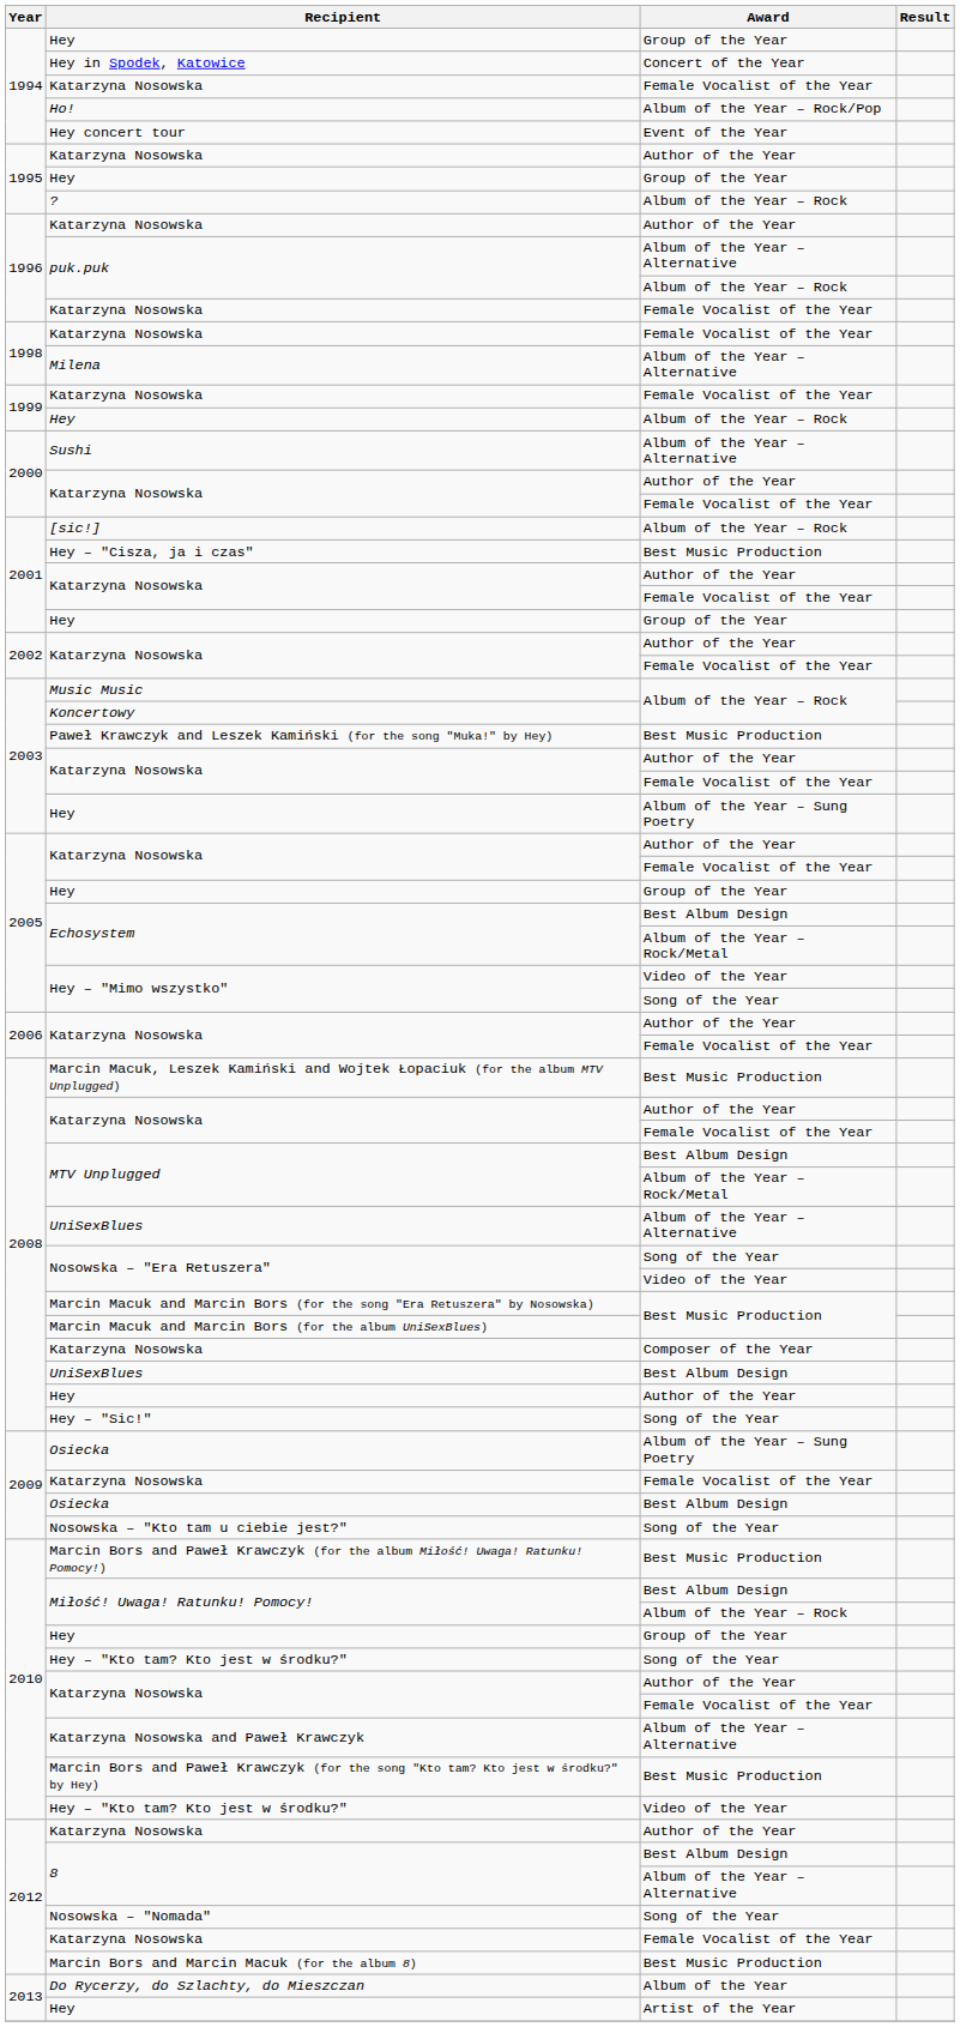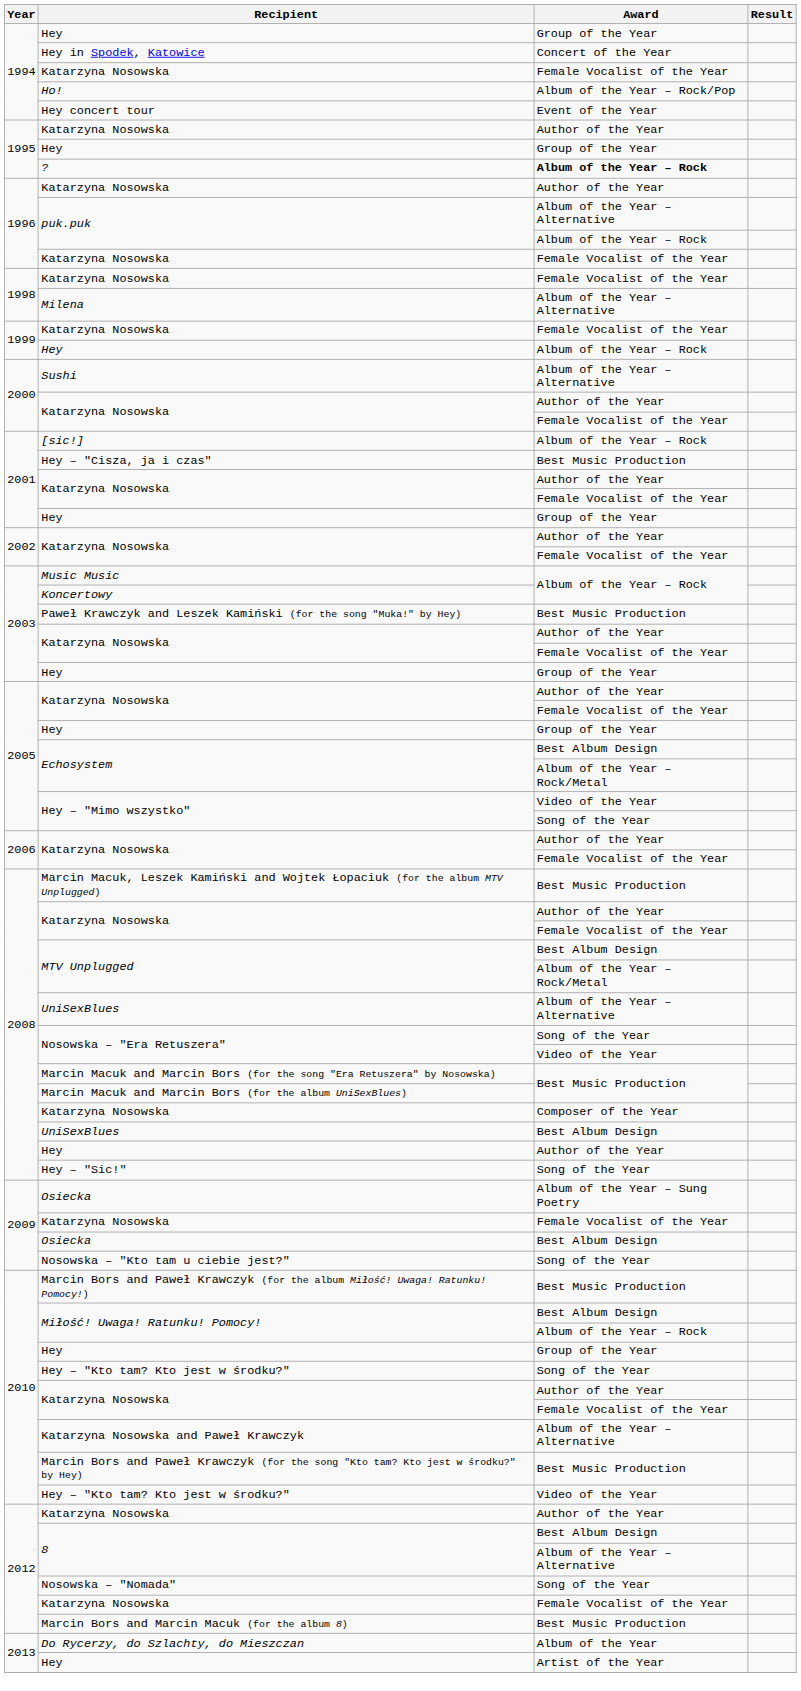 <table class="wikitable sortable" style=text-align:left;>
 <tr>
 <th>Year</th>
 <th>Recipient</th>
 <th>Award</th>
 <th>Result</th>
 </tr>
 <tr>
 <td rowspan="5">1994</td>
 <td>Hey</td>
 <td>Group of the Year</td>
 <td></td>
 </tr>
 <tr>
 <td>Hey in <a href='#'>Spodek</a>, <a href='#'>Katowice</a></td>
 <td>Concert of the Year</td>
 <td></td>
 </tr>
 <tr>
 <td>Katarzyna Nosowska</td>
 <td>Female Vocalist of the Year</td>
 <td></td>
 </tr>
 <tr>
 <td><em>Ho!</em></td>
 <td>Album of the Year – Rock/Pop</td>
 <td></td>
 </tr>
 <tr>
 <td>Hey concert tour</td>
 <td>Event of the Year</td>
 <td></td>
 </tr>
 <tr>
 <td rowspan="3">1995</td>
 <td>Katarzyna Nosowska</td>
 <td>Author of the Year</td>
 <td></td>
 </tr>
 <tr>
 <td>Hey</td>
 <td>Group of the Year</td>
 <td></td>
 </tr>
 <tr>
 <td><em>?</em></td>
-<td>Album of the Year – Rock</td>
+<td><strong>Album of the Year – Rock</strong></td>
 <td></td>
 </tr>
 <tr>
 <td rowspan="4">1996</td>
 <td>Katarzyna Nosowska</td>
 <td>Author of the Year</td>
 <td></td>
 </tr>
 <tr>
 <td rowspan="2"><em>puk.puk</em></td>
 <td>Album of the Year – Alternative</td>
 <td></td>
 </tr>
 <tr>
 <td>Album of the Year – Rock</td>
 <td></td>
 </tr>
 <tr>
 <td>Katarzyna Nosowska</td>
 <td>Female Vocalist of the Year</td>
 <td></td>
 </tr>
 <tr>
 <td rowspan="2">1998</td>
 <td>Katarzyna Nosowska</td>
 <td>Female Vocalist of the Year</td>
 <td></td>
 </tr>
 <tr>
 <td><em>Milena</em></td>
 <td>Album of the Year – Alternative</td>
 <td></td>
 </tr>
 <tr>
 <td rowspan="2">1999</td>
 <td>Katarzyna Nosowska</td>
 <td>Female Vocalist of the Year</td>
 <td></td>
 </tr>
 <tr>
 <td><em>Hey</em></td>
 <td>Album of the Year – Rock</td>
 <td></td>
 </tr>
 <tr>
 <td rowspan="3">2000</td>
 <td><em>Sushi</em></td>
 <td>Album of the Year – Alternative</td>
 <td></td>
 </tr>
 <tr>
 <td rowspan="2">Katarzyna Nosowska</td>
 <td>Author of the Year</td>
 <td></td>
 </tr>
 <tr>
 <td>Female Vocalist of the Year</td>
 <td></td>
 </tr>
 <tr>
 <td rowspan="5">2001</td>
 <td><em>[sic!]</em></td>
 <td>Album of the Year – Rock</td>
 <td></td>
 </tr>
 <tr>
 <td>Hey – "Cisza, ja i czas"</td>
 <td>Best Music Production</td>
 <td></td>
 </tr>
 <tr>
 <td rowspan="2">Katarzyna Nosowska</td>
 <td>Author of the Year</td>
 <td></td>
 </tr>
 <tr>
 <td>Female Vocalist of the Year</td>
 <td></td>
 </tr>
 <tr>
 <td>Hey</td>
 <td>Group of the Year</td>
 <td></td>
 </tr>
 <tr>
 <td rowspan="2">2002</td>
 <td rowspan="2">Katarzyna Nosowska</td>
 <td>Author of the Year</td>
 <td></td>
 </tr>
 <tr>
 <td>Female Vocalist of the Year</td>
 <td></td>
 </tr>
 <tr>
 <td rowspan="6">2003</td>
 <td><em>Music Music</em></td>
 <td rowspan="2">Album of the Year – Rock</td>
 <td></td>
 </tr>
 <tr>
 <td><em>Koncertowy</em></td>
 <td></td>
 </tr>
 <tr>
 <td>Paweł Krawczyk and Leszek Kamiński <small>(for the song "Muka!" by Hey)</small></td>
 <td>Best Music Production</td>
 <td></td>
 </tr>
 <tr>
 <td rowspan="2">Katarzyna Nosowska</td>
 <td>Author of the Year</td>
 <td></td>
 </tr>
 <tr>
 <td>Female Vocalist of the Year</td>
 <td></td>
 </tr>
 <tr>
 <td>Hey</td>
-<td>Album of the Year – Sung Poetry</td>
+<td>Group of the Year</td>
 <td></td>
 </tr>
 <tr>
 <td rowspan="7">2005</td>
 <td rowspan="2">Katarzyna Nosowska</td>
 <td>Author of the Year</td>
 <td></td>
 </tr>
 <tr>
 <td>Female Vocalist of the Year</td>
 <td></td>
 </tr>
 <tr>
 <td>Hey</td>
 <td>Group of the Year</td>
 <td></td>
 </tr>
 <tr>
 <td rowspan="2"><em>Echosystem</em></td>
 <td>Best Album Design</td>
 <td></td>
 </tr>
 <tr>
 <td>Album of the Year – Rock/Metal</td>
 <td></td>
 </tr>
 <tr>
 <td rowspan="2">Hey – "Mimo wszystko"</td>
 <td>Video of the Year</td>
 <td></td>
 </tr>
 <tr>
 <td>Song of the Year</td>
 <td></td>
 </tr>
 <tr>
 <td rowspan="2">2006</td>
 <td rowspan="2">Katarzyna Nosowska</td>
 <td>Author of the Year</td>
 <td></td>
 </tr>
 <tr>
 <td>Female Vocalist of the Year</td>
 <td></td>
 </tr>
 <tr>
 <td rowspan="14">2008</td>
 <td>Marcin Macuk, Leszek Kamiński and Wojtek Łopaciuk <small>(for the album <em>MTV Unplugged</em>)</small></td>
 <td>Best Music Production</td>
 <td></td>
 </tr>
 <tr>
 <td rowspan="2">Katarzyna Nosowska</td>
 <td>Author of the Year</td>
 <td></td>
 </tr>
 <tr>
 <td>Female Vocalist of the Year</td>
 <td></td>
 </tr>
 <tr>
 <td rowspan="2"><em>MTV Unplugged</em></td>
 <td>Best Album Design</td>
 <td></td>
 </tr>
 <tr>
 <td>Album of the Year – Rock/Metal</td>
 <td></td>
 </tr>
 <tr>
 <td><em>UniSexBlues</em></td>
 <td>Album of the Year – Alternative</td>
 <td></td>
 </tr>
 <tr>
 <td rowspan="2">Nosowska – "Era Retuszera"</td>
 <td>Song of the Year</td>
 <td></td>
 </tr>
 <tr>
 <td>Video of the Year</td>
 <td></td>
 </tr>
 <tr>
 <td>Marcin Macuk and Marcin Bors <small>(for the song "Era Retuszera" by Nosowska)</small></td>
 <td rowspan="2">Best Music Production</td>
 <td></td>
 </tr>
 <tr>
 <td>Marcin Macuk and Marcin Bors <small>(for the album <em>UniSexBlues</em>)</small></td>
 <td></td>
 </tr>
 <tr>
 <td>Katarzyna Nosowska</td>
 <td>Composer of the Year</td>
 <td></td>
 </tr>
 <tr>
 <td><em>UniSexBlues</em></td>
 <td>Best Album Design</td>
 <td></td>
 </tr>
 <tr>
 <td>Hey</td>
 <td>Author of the Year</td>
 <td></td>
 </tr>
 <tr>
 <td>Hey – "Sic!"</td>
 <td>Song of the Year</td>
 <td></td>
 </tr>
 <tr>
 <td rowspan="4">2009</td>
 <td><em>Osiecka</em></td>
 <td>Album of the Year – Sung Poetry</td>
 <td></td>
 </tr>
 <tr>
 <td>Katarzyna Nosowska</td>
 <td>Female Vocalist of the Year</td>
 <td></td>
 </tr>
 <tr>
 <td><em>Osiecka</em></td>
 <td>Best Album Design</td>
 <td></td>
 </tr>
 <tr>
 <td>Nosowska – "Kto tam u ciebie jest?"</td>
 <td>Song of the Year</td>
 <td></td>
 </tr>
 <tr>
 <td rowspan="10">2010</td>
 <td>Marcin Bors and Paweł Krawczyk <small>(for the album <em>Miłość! Uwaga! Ratunku! Pomocy!</em>)</small></td>
 <td>Best Music Production</td>
 <td></td>
 </tr>
 <tr>
 <td rowspan="2"><em>Miłość! Uwaga! Ratunku! Pomocy!</em></td>
 <td>Best Album Design</td>
 <td></td>
 </tr>
 <tr>
 <td>Album of the Year – Rock</td>
 <td></td>
 </tr>
 <tr>
 <td>Hey</td>
 <td>Group of the Year</td>
 <td></td>
 </tr>
 <tr>
 <td>Hey – "Kto tam? Kto jest w środku?"</td>
 <td>Song of the Year</td>
 <td></td>
 </tr>
 <tr>
 <td rowspan="2">Katarzyna Nosowska</td>
 <td>Author of the Year</td>
 <td></td>
 </tr>
 <tr>
 <td>Female Vocalist of the Year</td>
 <td></td>
 </tr>
 <tr>
 <td>Katarzyna Nosowska and Paweł Krawczyk</td>
 <td>Album of the Year – Alternative</td>
 <td></td>
 </tr>
 <tr>
 <td>Marcin Bors and Paweł Krawczyk <small>(for the song "Kto tam? Kto jest w środku?" by Hey)</small></td>
 <td>Best Music Production</td>
 <td></td>
 </tr>
 <tr>
 <td>Hey – "Kto tam? Kto jest w środku?"</td>
 <td>Video of the Year</td>
 <td></td>
 </tr>
 <tr>
 <td rowspan=6>2012</td>
 <td>Katarzyna Nosowska</td>
 <td>Author of the Year</td>
 <td></td>
 </tr>
 <tr>
 <td rowspan="2"><em>8</em></td>
 <td>Best Album Design</td>
 <td></td>
 </tr>
 <tr>
 <td>Album of the Year – Alternative</td>
 <td></td>
 </tr>
 <tr>
 <td>Nosowska – "Nomada"</td>
 <td>Song of the Year</td>
 <td></td>
 </tr>
 <tr>
 <td>Katarzyna Nosowska</td>
 <td>Female Vocalist of the Year</td>
 <td></td>
 </tr>
 <tr>
 <td>Marcin Bors and Marcin Macuk <small>(for the album <em>8</em>)</small></td>
 <td>Best Music Production</td>
 <td></td>
 </tr>
 <tr>
 <td rowspan="2">2013</td>
 <td><em>Do Rycerzy, do Szlachty, do Mieszczan</em></td>
 <td>Album of the Year</td>
 <td></td>
 </tr>
 <tr>
 <td>Hey</td>
 <td>Artist of the Year</td>
 <td></td>
 </tr>
 <tr>
 </tr>
 </table>
